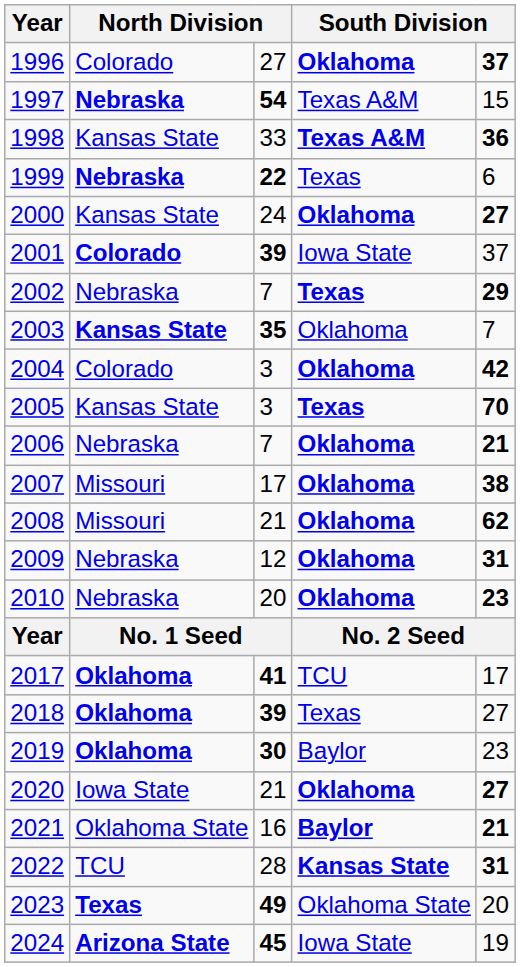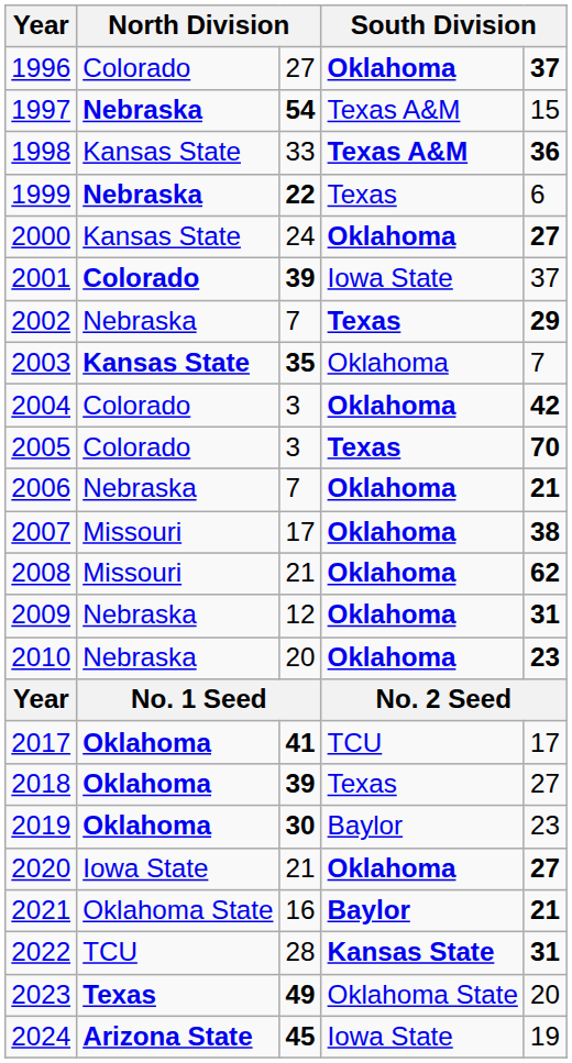 <table class="wikitable" style="text-align:left">
 <tr>
 <th>Year</th>
 <th colspan="2">North Division</th>
 <th colspan="2">South Division</th>
 </tr>
 <tr>
 <td><a href='#'>1996</a></td>
 <td> <a href='#'>Colorado</a></td>
 <td>27</td>
 <td> <strong><a href='#'>Oklahoma</a></strong></td>
 <td><strong>37</strong></td>
 </tr>
 <tr>
 <td><a href='#'>1997</a></td>
 <td> <strong><a href='#'>Nebraska</a></strong></td>
 <td><strong>54</strong></td>
 <td> <a href='#'>Texas A&M</a></td>
 <td>15</td>
 </tr>
 <tr>
 <td><a href='#'>1998</a></td>
 <td> <a href='#'>Kansas State</a></td>
 <td>33</td>
 <td> <strong><a href='#'>Texas A&M</a></strong></td>
 <td><strong>36</strong></td>
 </tr>
 <tr>
 <td><a href='#'>1999</a></td>
 <td> <strong><a href='#'>Nebraska</a></strong></td>
 <td><strong>22</strong></td>
 <td> <a href='#'>Texas</a></td>
 <td>6</td>
 </tr>
 <tr>
 <td><a href='#'>2000</a></td>
 <td> <a href='#'>Kansas State</a></td>
 <td>24</td>
 <td> <strong><a href='#'>Oklahoma</a></strong></td>
 <td><strong>27</strong></td>
 </tr>
 <tr>
 <td><a href='#'>2001</a></td>
 <td> <strong><a href='#'>Colorado</a></strong></td>
 <td><strong>39</strong></td>
 <td> <a href='#'>Iowa State</a></td>
 <td>37</td>
 </tr>
 <tr>
 <td><a href='#'>2002</a></td>
 <td> <a href='#'>Nebraska</a></td>
 <td>7</td>
 <td><strong><a href='#'>Texas</a></strong></td>
 <td><strong>29</strong></td>
 </tr>
 <tr>
 <td><a href='#'>2003</a></td>
 <td> <strong><a href='#'>Kansas State</a></strong></td>
 <td><strong>35</strong></td>
 <td> <a href='#'>Oklahoma</a></td>
 <td>7</td>
 </tr>
 <tr>
 <td><a href='#'>2004</a></td>
 <td><a href='#'>Colorado</a></td>
 <td>3</td>
 <td> <strong><a href='#'>Oklahoma</a></strong></td>
 <td><strong>42</strong></td>
 </tr>
 <tr>
 <td><a href='#'>2005</a></td>
-<td> <a href='#'>Kansas State</a></td>
+<td><a href='#'>Colorado</a></td>
 <td>3</td>
 <td> <strong><a href='#'>Texas</a></strong></td>
 <td><strong>70</strong></td>
 </tr>
 <tr>
 <td><a href='#'>2006</a></td>
 <td> <a href='#'>Nebraska</a></td>
 <td>7</td>
 <td> <strong><a href='#'>Oklahoma</a></strong></td>
 <td><strong>21</strong></td>
 </tr>
 <tr>
 <td><a href='#'>2007</a></td>
 <td> <a href='#'>Missouri</a></td>
 <td>17</td>
 <td> <strong><a href='#'>Oklahoma</a></strong></td>
 <td><strong>38</strong></td>
 </tr>
 <tr>
 <td><a href='#'>2008</a></td>
 <td> <a href='#'>Missouri</a></td>
 <td>21</td>
 <td> <strong><a href='#'>Oklahoma</a></strong></td>
 <td><strong>62</strong></td>
 </tr>
 <tr>
 <td><a href='#'>2009</a></td>
 <td> <a href='#'>Nebraska</a></td>
 <td>12</td>
 <td> <strong><a href='#'>Oklahoma</a></strong></td>
 <td><strong>31</strong></td>
 </tr>
 <tr>
 <td><a href='#'>2010</a></td>
 <td> <a href='#'>Nebraska</a></td>
 <td>20</td>
 <td> <strong><a href='#'>Oklahoma</a></strong></td>
 <td><strong>23</strong></td>
 </tr>
 <tr>
 <th>Year</th>
 <th colspan="2">No. 1 Seed</th>
 <th colspan="2">No. 2 Seed</th>
 </tr>
 <tr>
 <td><a href='#'>2017</a></td>
 <td> <strong><a href='#'>Oklahoma</a></strong></td>
 <td><strong>41</strong></td>
 <td> <a href='#'>TCU</a></td>
 <td>17</td>
 </tr>
 <tr>
 <td><a href='#'>2018</a></td>
 <td><strong> <a href='#'>Oklahoma</a></strong></td>
 <td><strong>39</strong></td>
 <td> <a href='#'>Texas</a></td>
 <td>27</td>
 </tr>
 <tr>
 <td><a href='#'>2019</a></td>
 <td><strong> <a href='#'>Oklahoma</a></strong></td>
 <td><strong>30</strong></td>
 <td> <a href='#'>Baylor</a></td>
 <td>23</td>
 </tr>
 <tr>
 <td><a href='#'>2020</a></td>
 <td> <a href='#'>Iowa State</a></td>
 <td>21</td>
 <td><strong> <a href='#'>Oklahoma</a></strong></td>
 <td><strong>27</strong></td>
 </tr>
 <tr>
 <td><a href='#'>2021</a></td>
 <td> <a href='#'>Oklahoma State</a></td>
 <td>16</td>
 <td><strong> <a href='#'>Baylor</a></strong></td>
 <td><strong>21</strong></td>
 </tr>
 <tr>
 <td><a href='#'>2022</a></td>
 <td> <a href='#'>TCU</a></td>
 <td>28</td>
 <td><strong> <a href='#'>Kansas State</a></strong></td>
 <td><strong>31</strong></td>
 </tr>
 <tr>
 <td><a href='#'>2023</a></td>
 <td> <strong><a href='#'>Texas</a></strong></td>
 <td><strong>49</strong></td>
 <td> <a href='#'>Oklahoma State</a></td>
 <td>20</td>
 </tr>
 <tr>
 <td><a href='#'>2024</a></td>
 <td> <strong><a href='#'>Arizona State</a></strong></td>
 <td><strong>45</strong></td>
 <td> <a href='#'>Iowa State</a></td>
 <td>19</td>
 </tr>
 </table>
